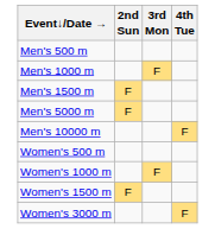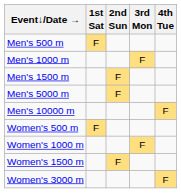 <table class="wikitable" style="margin:0.5em auto; font-size:90%; line-height:1.25em; text-align:center;">
 <tr>
 <th>Event↓/Date →</th>
+<th>1st<br>Sat</th>
 <th>2nd<br>Sun</th>
 <th>3rd<br>Mon</th>
 <th>4th<br>Tue</th>
 </tr>
 <tr>
 <td align="left"><a href='#'>Men's 500 m</a></td>
+<td bgcolor="#FFDF80">F</td>
 <td></td>
 <td></td>
 <td></td>
 </tr>
 <tr>
 <td align="left"><a href='#'>Men's 1000 m</a></td>
 <td></td>
+<td></td>
 <td bgcolor="#FFDF80">F</td>
 <td></td>
 </tr>
 <tr>
 <td align="left"><a href='#'>Men's 1500 m</a></td>
+<td></td>
 <td bgcolor="#FFDF80">F</td>
 <td></td>
 <td></td>
 </tr>
 <tr>
 <td align="left"><a href='#'>Men's 5000 m</a></td>
+<td></td>
 <td bgcolor="#FFDF80">F</td>
 <td></td>
 <td></td>
 </tr>
 <tr>
 <td align="left"><a href='#'>Men's 10000 m</a></td>
 <td></td>
 <td></td>
+<td></td>
 <td bgcolor="#FFDF80">F</td>
 </tr>
 <tr>
 <td align="left"><a href='#'>Women's 500 m</a></td>
+<td bgcolor="#FFDF80">F</td>
 <td></td>
 <td></td>
 <td></td>
 </tr>
 <tr>
 <td align="left"><a href='#'>Women's 1000 m</a></td>
 <td></td>
+<td></td>
 <td bgcolor="#FFDF80">F</td>
 <td></td>
 </tr>
 <tr>
 <td align="left"><a href='#'>Women's 1500 m</a></td>
+<td></td>
 <td bgcolor="#FFDF80">F</td>
 <td></td>
 <td></td>
 </tr>
 <tr>
 <td align="left"><a href='#'>Women's 3000 m</a></td>
 <td></td>
 <td></td>
+<td></td>
 <td bgcolor="#FFDF80">F</td>
 </tr>
 </table>
